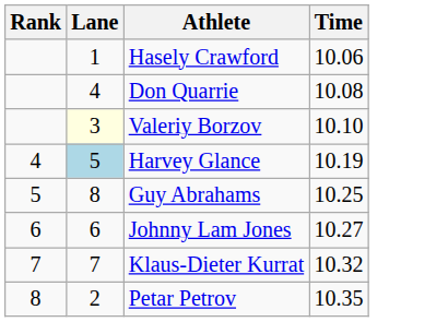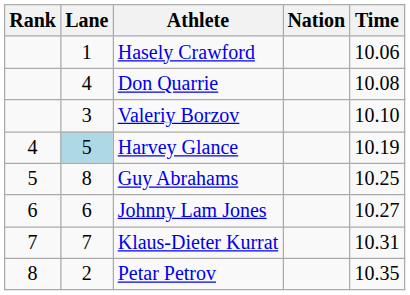 <table class="wikitable sortable" style="text-align:center">
 <tr>
 <th>Rank</th>
 <th>Lane</th>
 <th>Athlete</th>
+<th>Nation</th>
 <th>Time</th>
 </tr>
 <tr>
 <td></td>
 <td>1</td>
 <td align=left><a href='#'>Hasely Crawford</a></td>
+<td align=left></td>
 <td>10.06</td>
 </tr>
 <tr>
 <td></td>
 <td>4</td>
 <td align=left><a href='#'>Don Quarrie</a></td>
+<td align=left></td>
 <td>10.08</td>
 </tr>
 <tr>
 <td></td>
-<td style="background: lightyellow;">3</td>
+<td>3</td>
 <td align=left><a href='#'>Valeriy Borzov</a></td>
+<td align=left></td>
 <td>10.10</td>
 </tr>
 <tr>
 <td>4</td>
 <td style="background: lightblue;">5</td>
 <td align=left><a href='#'>Harvey Glance</a></td>
+<td align=left></td>
 <td>10.19</td>
 </tr>
 <tr>
 <td>5</td>
 <td>8</td>
 <td align=left><a href='#'>Guy Abrahams</a></td>
+<td align=left></td>
 <td>10.25</td>
 </tr>
 <tr>
 <td>6</td>
 <td>6</td>
 <td align=left><a href='#'>Johnny Lam Jones</a></td>
+<td align=left></td>
 <td>10.27</td>
 </tr>
 <tr>
 <td>7</td>
 <td>7</td>
 <td align=left><a href='#'>Klaus-Dieter Kurrat</a></td>
-<td>10.32</td>
+<td align=left></td>
+<td>10.31</td>
 </tr>
 <tr>
 <td>8</td>
 <td>2</td>
 <td align=left><a href='#'>Petar Petrov</a></td>
+<td align=left></td>
 <td>10.35</td>
 </tr>
 </table>
